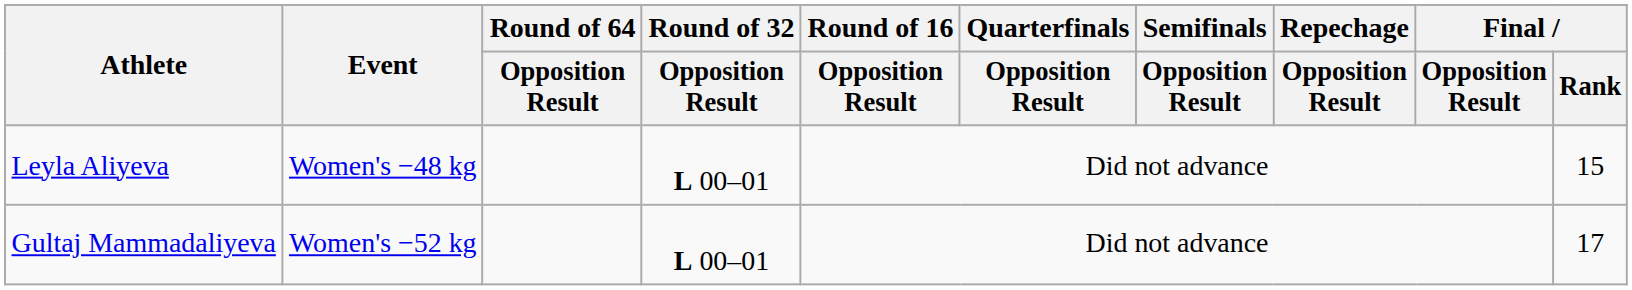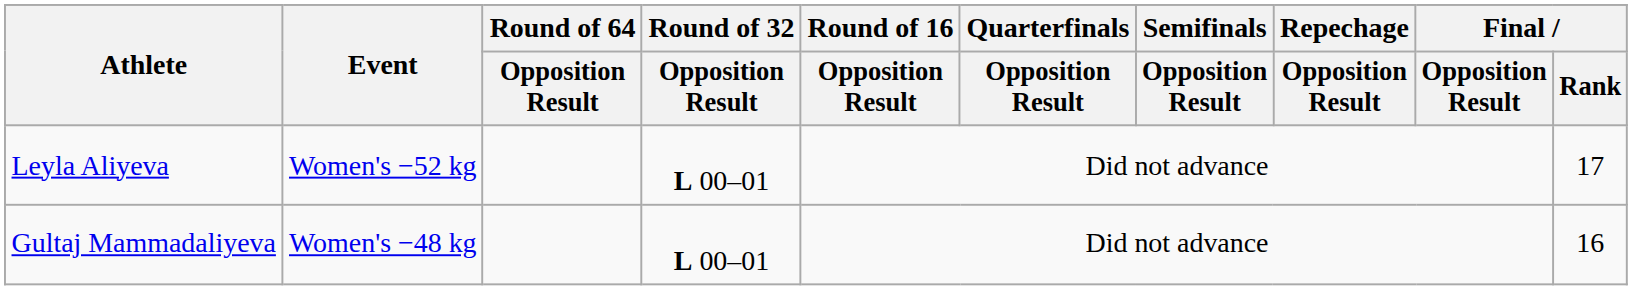 <table class=wikitable style=font-size:90%;text-align:center>
 <tr>
 <th rowspan=2>Athlete</th>
 <th rowspan=2>Event</th>
 <th>Round of 64</th>
 <th>Round of 32</th>
 <th>Round of 16</th>
 <th>Quarterfinals</th>
 <th>Semifinals</th>
 <th>Repechage</th>
 <th colspan=2>Final / </th>
 </tr>
 <tr style=font-size:95%>
 <th>Opposition<br>Result</th>
 <th>Opposition<br>Result</th>
 <th>Opposition<br>Result</th>
 <th>Opposition<br>Result</th>
 <th>Opposition<br>Result</th>
 <th>Opposition<br>Result</th>
 <th>Opposition<br>Result</th>
 <th>Rank</th>
 </tr>
 <tr align=center>
 <td align=left><a href='#'>Leyla Aliyeva</a></td>
-<td align=left><a href='#'>Women's −48 kg</a></td>
-<td></td>
-<td><br><strong>L</strong> 00–01</td>
-<td colspan=5>Did not advance</td>
-<td>15</td>
-</tr>
-<tr>
-<td align=left><a href='#'>Gultaj Mammadaliyeva</a></td>
 <td align=left><a href='#'>Women's −52 kg</a></td>
 <td></td>
 <td><br><strong>L</strong> 00–01</td>
 <td colspan=5>Did not advance</td>
 <td>17</td>
 </tr>
+<tr>
+<td align=left><a href='#'>Gultaj Mammadaliyeva</a></td>
+<td align=left><a href='#'>Women's −48 kg</a></td>
+<td></td>
+<td><br><strong>L</strong> 00–01</td>
+<td colspan=5>Did not advance</td>
+<td>16</td>
+</tr>
 </table>
